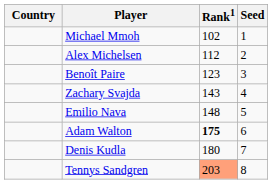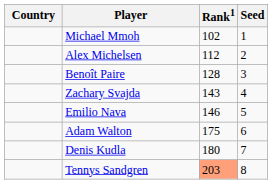 <table class="sortable wikitable">
 <tr>
 <th width="70">Country</th>
 <th width="175">Player</th>
 <th>Rank<sup>1</sup></th>
 <th>Seed</th>
 </tr>
 <tr>
 <td></td>
 <td><a href='#'>Michael Mmoh</a></td>
 <td>102</td>
 <td>1</td>
 </tr>
 <tr>
 <td></td>
 <td><a href='#'>Alex Michelsen</a></td>
 <td>112</td>
 <td>2</td>
 </tr>
 <tr>
 <td></td>
 <td><a href='#'>Benoît Paire</a></td>
-<td>123</td>
+<td>128</td>
 <td>3</td>
 </tr>
 <tr>
 <td></td>
 <td><a href='#'>Zachary Svajda</a></td>
 <td>143</td>
 <td>4</td>
 </tr>
 <tr>
 <td></td>
 <td><a href='#'>Emilio Nava</a></td>
-<td>148</td>
+<td>146</td>
 <td>5</td>
 </tr>
 <tr>
 <td></td>
 <td><a href='#'>Adam Walton</a></td>
-<td><strong>175</strong></td>
+<td>175</td>
 <td>6</td>
 </tr>
 <tr>
 <td></td>
 <td><a href='#'>Denis Kudla</a></td>
 <td>180</td>
 <td>7</td>
 </tr>
 <tr>
 <td></td>
 <td><a href='#'>Tennys Sandgren</a></td>
 <td style="background: lightsalmon;">203</td>
 <td>8</td>
 </tr>
 </table>
